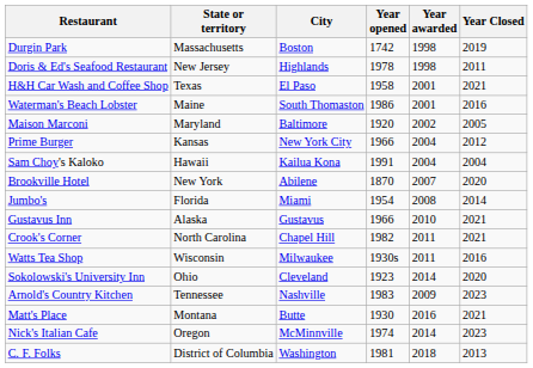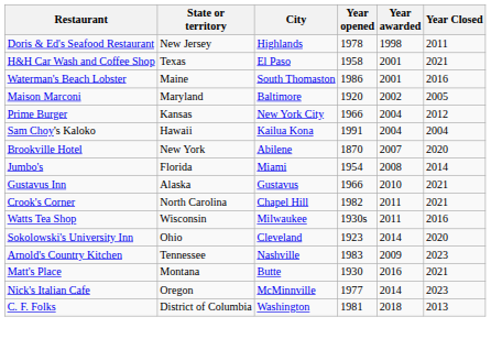 <table class="wikitable sortable">
 <tr>
 <th>Restaurant</th>
 <th>State or<br>territory</th>
 <th>City</th>
 <th>Year<br>opened</th>
 <th>Year<br>awarded</th>
 <th>Year Closed</th>
-</tr>
-<tr>
-<td><a href='#'>Durgin Park</a></td>
-<td>Massachusetts</td>
-<td><a href='#'>Boston</a></td>
-<td>1742</td>
-<td>1998</td>
-<td>2019</td>
 </tr>
 <tr>
 <td><a href='#'>Doris & Ed's Seafood Restaurant</a></td>
 <td>New Jersey</td>
 <td><a href='#'>Highlands</a></td>
 <td>1978</td>
 <td>1998</td>
 <td>2011</td>
 </tr>
 <tr>
 <td><a href='#'>H&H Car Wash and Coffee Shop</a></td>
 <td>Texas</td>
 <td><a href='#'>El Paso</a></td>
 <td>1958</td>
 <td>2001</td>
 <td>2021</td>
 </tr>
 <tr>
 <td><a href='#'>Waterman's Beach Lobster</a></td>
 <td>Maine</td>
 <td><a href='#'>South Thomaston</a></td>
 <td>1986</td>
 <td>2001</td>
 <td>2016</td>
 </tr>
 <tr>
 <td><a href='#'>Maison Marconi</a></td>
 <td>Maryland</td>
 <td><a href='#'>Baltimore</a></td>
 <td>1920</td>
 <td>2002</td>
 <td>2005</td>
 </tr>
 <tr>
 <td><a href='#'>Prime Burger</a></td>
 <td>Kansas</td>
 <td><a href='#'>New York City</a></td>
 <td>1966</td>
 <td>2004</td>
 <td>2012</td>
 </tr>
 <tr>
 <td><a href='#'>Sam Choy</a>'s Kaloko</td>
 <td>Hawaii</td>
 <td><a href='#'>Kailua Kona</a></td>
 <td>1991</td>
 <td>2004</td>
 <td>2004</td>
 </tr>
 <tr>
 <td><a href='#'>Brookville Hotel</a></td>
 <td>New York</td>
 <td><a href='#'>Abilene</a></td>
 <td>1870</td>
 <td>2007</td>
 <td>2020</td>
 </tr>
 <tr>
 <td><a href='#'>Jumbo's</a></td>
 <td>Florida</td>
 <td><a href='#'>Miami</a></td>
 <td>1954</td>
 <td>2008</td>
 <td>2014</td>
 </tr>
 <tr>
 <td><a href='#'>Gustavus Inn</a></td>
 <td>Alaska</td>
 <td><a href='#'>Gustavus</a></td>
 <td>1966</td>
 <td>2010</td>
 <td>2021</td>
 </tr>
 <tr>
 <td><a href='#'>Crook's Corner</a></td>
 <td>North Carolina</td>
 <td><a href='#'>Chapel Hill</a></td>
 <td>1982</td>
 <td>2011</td>
 <td>2021</td>
 </tr>
 <tr>
 <td><a href='#'>Watts Tea Shop</a></td>
 <td>Wisconsin</td>
 <td><a href='#'>Milwaukee</a></td>
 <td>1930s</td>
 <td>2011</td>
 <td>2016</td>
 </tr>
 <tr>
 <td><a href='#'>Sokolowski's University Inn</a></td>
 <td>Ohio</td>
 <td><a href='#'>Cleveland</a></td>
 <td>1923</td>
 <td>2014</td>
 <td>2020</td>
 </tr>
 <tr>
 <td><a href='#'>Arnold's Country Kitchen</a></td>
 <td>Tennessee</td>
 <td><a href='#'>Nashville</a></td>
 <td>1983</td>
 <td>2009</td>
 <td>2023</td>
 </tr>
 <tr>
 <td><a href='#'>Matt's Place</a></td>
 <td>Montana</td>
 <td><a href='#'>Butte</a></td>
 <td>1930</td>
 <td>2016</td>
 <td>2021</td>
 </tr>
 <tr>
 <td><a href='#'>Nick's Italian Cafe</a></td>
 <td>Oregon</td>
 <td><a href='#'>McMinnville</a></td>
-<td>1974</td>
+<td>1977</td>
 <td>2014</td>
 <td>2023</td>
 </tr>
 <tr>
 <td><a href='#'>C. F. Folks</a></td>
 <td>District of Columbia</td>
 <td><a href='#'>Washington</a></td>
 <td>1981</td>
 <td>2018</td>
 <td>2013</td>
 </tr>
 </table>
